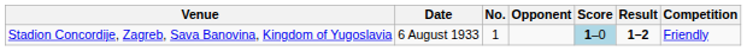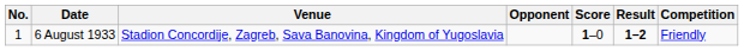 <table class="wikitable plainrowheaders">
 <tr>
+<th>No.</th>
+<th>Date</th>
 <th>Venue</th>
-<th>Date</th>
-<th>No.</th>
 <th>Opponent</th>
 <th>Score</th>
 <th>Result</th>
 <th>Competition</th>
 </tr>
 <tr>
+<td align="center">1</td>
+<td>6 August 1933</td>
 <td><a href='#'>Stadion Concordije</a>, <a href='#'>Zagreb</a>, <a href='#'>Sava Banovina</a>, <a href='#'>Kingdom of Yugoslavia</a></td>
-<td>6 August 1933</td>
-<td align="center">1</td>
 <td></td>
-<td align="center" style="background: lightblue;"><strong>1</strong>–0</td>
+<td align="center"><strong>1</strong>–0</td>
 <td align="center"><strong>1–2</strong></td>
 <td><a href='#'>Friendly</a></td>
 </tr>
 </table>
